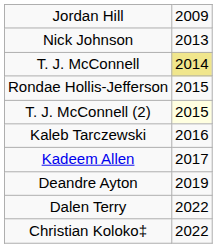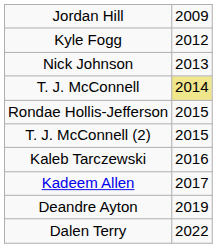 <table class="wikitable" style="text-align:center;">
 <tr>
 <td>Jordan Hill</td>
 <td>2009</td>
+</tr>
+<tr>
+<td>Kyle Fogg</td>
+<td>2012</td>
 </tr>
 <tr>
 <td>Nick Johnson</td>
 <td>2013</td>
 </tr>
 <tr>
 <td>T. J. McConnell</td>
 <td style="background: khaki;">2014</td>
 </tr>
 <tr>
 <td>Rondae Hollis-Jefferson</td>
 <td>2015</td>
 </tr>
 <tr>
 <td>T. J. McConnell (2)</td>
-<td style="background: lightyellow;">2015</td>
+<td>2015</td>
 </tr>
 <tr>
 <td>Kaleb Tarczewski</td>
 <td>2016</td>
 </tr>
 <tr>
 <td><a href='#'>Kadeem Allen</a></td>
 <td>2017</td>
 </tr>
 <tr>
 <td>Deandre Ayton</td>
 <td>2019</td>
 </tr>
 <tr>
 <td>Dalen Terry</td>
 <td>2022</td>
 </tr>
-<tr>
-<td>Christian Koloko‡</td>
-<td>2022</td>
-</tr>
 </table>
